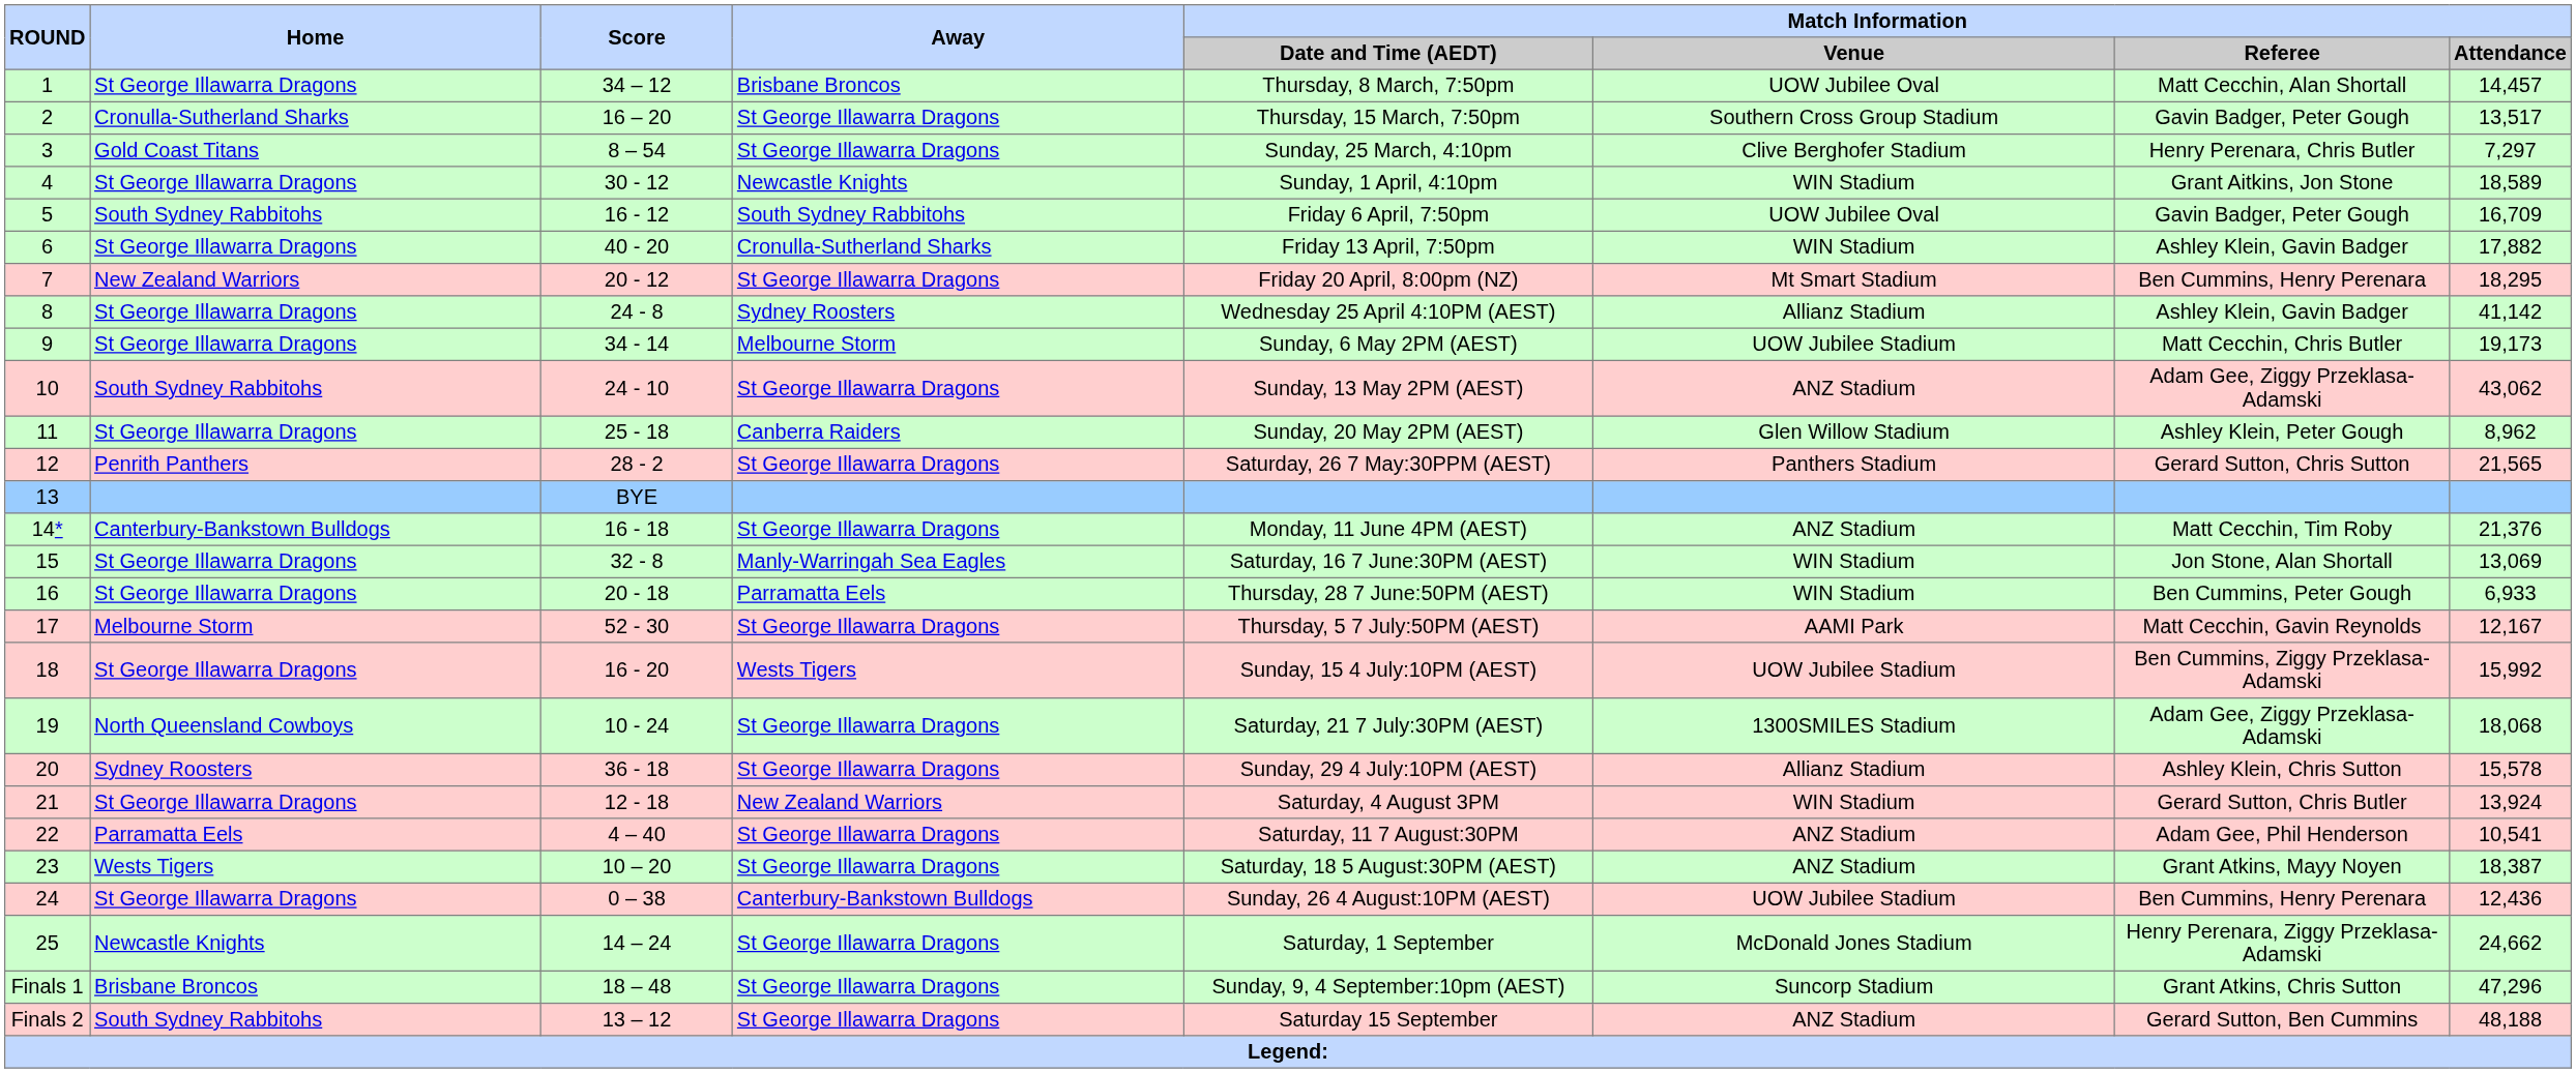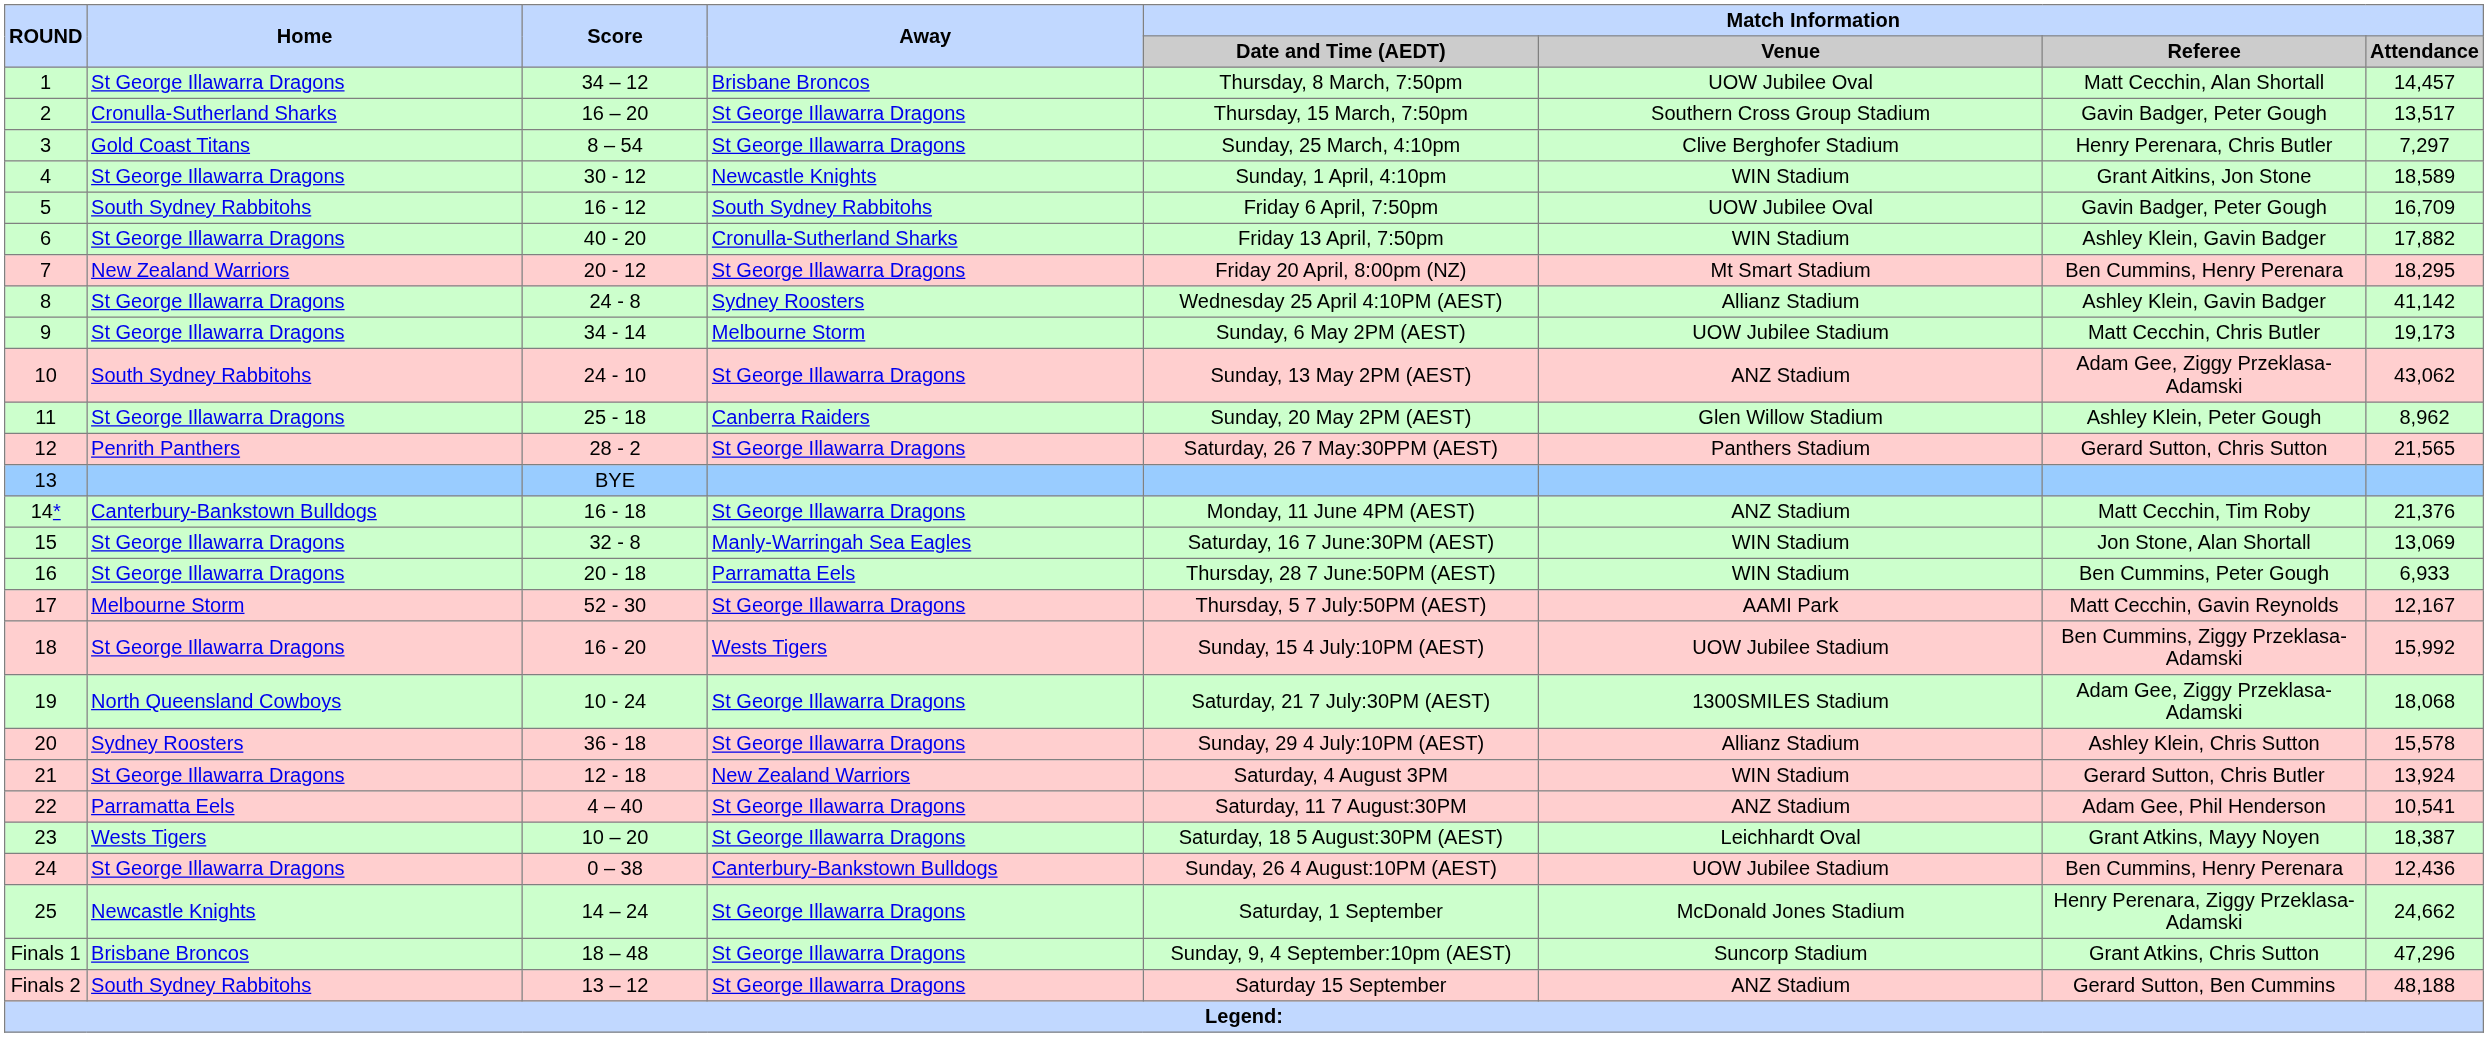 <table border=1 style="border-collapse:collapse;  text-align:center;" cellpadding=3 cellspacing=0 width=100%>
 <tr bgcolor=#C1D8FF>
 <th rowspan=2 width=1%>ROUND</th>
 <th rowspan=2 width=19%>Home</th>
 <th rowspan=2 width=8%>Score</th>
 <th rowspan=2 width=19%>Away</th>
 <th colspan=6>Match Information</th>
 </tr>
 <tr bgcolor=#CCCCCC>
 <th width=17%>Date and Time (AEDT)</th>
 <th width=22%>Venue</th>
 <th width=50%>Referee</th>
 <th width=7%>Attendance</th>
 </tr>
 <tr style="text-align:center; background:#cfc">
 <td>1</td>
 <td align="left"> <a href='#'>St George Illawarra Dragons</a></td>
 <td>34 – 12 </td>
 <td align="left"> <a href='#'>Brisbane Broncos</a></td>
 <td>Thursday, 8 March, 7:50pm</td>
 <td>UOW Jubilee Oval</td>
 <td>Matt Cecchin, Alan Shortall</td>
 <td>14,457</td>
 </tr>
 <tr style="text-align:center; background:#cfc">
 <td>2</td>
 <td align="left"> <a href='#'>Cronulla-Sutherland Sharks</a></td>
 <td>16 – 20 </td>
 <td align="left"> <a href='#'>St George Illawarra Dragons</a></td>
 <td>Thursday, 15 March, 7:50pm</td>
 <td>Southern Cross Group Stadium</td>
 <td>Gavin Badger, Peter Gough</td>
 <td>13,517</td>
 </tr>
 <tr style="text-align:center; background:#cfc">
 <td>3</td>
 <td align="left"> <a href='#'>Gold Coast Titans</a></td>
 <td>8 – 54</td>
 <td align="left"> <a href='#'>St George Illawarra Dragons</a></td>
 <td>Sunday, 25 March, 4:10pm</td>
 <td>Clive Berghofer Stadium</td>
 <td>Henry Perenara, Chris Butler</td>
 <td>7,297</td>
 </tr>
 <tr style="text-align:center; background:#cfc;">
 <td>4</td>
 <td align="left"> <a href='#'>St George Illawarra Dragons</a></td>
 <td>30 - 12</td>
 <td align="left"> <a href='#'>Newcastle Knights</a></td>
 <td>Sunday, 1 April, 4:10pm</td>
 <td>WIN Stadium</td>
 <td>Grant Aitkins, Jon Stone</td>
 <td>18,589</td>
 </tr>
 <tr style="text-align:center; background:#cfc;">
 <td>5</td>
 <td align="left"> <a href='#'>South Sydney Rabbitohs</a></td>
 <td>16 - 12</td>
 <td align="left"> <a href='#'>South Sydney Rabbitohs</a></td>
 <td>Friday 6 April, 7:50pm</td>
 <td>UOW Jubilee Oval</td>
 <td>Gavin Badger, Peter Gough</td>
 <td>16,709</td>
 </tr>
 <tr style="text-align:center; background:#cfc;">
 <td>6</td>
 <td align="left"> <a href='#'>St George Illawarra Dragons</a></td>
 <td>40 - 20</td>
 <td align="left"> <a href='#'>Cronulla-Sutherland Sharks</a></td>
 <td>Friday 13 April, 7:50pm</td>
 <td>WIN Stadium</td>
 <td>Ashley Klein, Gavin Badger</td>
 <td>17,882</td>
 </tr>
 <tr style="text-align:center; background:#FFCFCF">
 <td>7</td>
 <td align="left"> <a href='#'>New Zealand Warriors</a></td>
 <td>20 - 12</td>
 <td align="left"> <a href='#'>St George Illawarra Dragons</a></td>
 <td>Friday 20 April, 8:00pm (NZ)</td>
 <td>Mt Smart Stadium</td>
 <td>Ben Cummins, Henry Perenara</td>
 <td>18,295</td>
 </tr>
 <tr style="text-align:center; background:#cfc;">
 <td>8</td>
 <td align="left"> <a href='#'>St George Illawarra Dragons</a></td>
 <td>24 - 8</td>
 <td align="left"> <a href='#'>Sydney Roosters</a></td>
 <td>Wednesday 25 April 4:10PM (AEST)</td>
 <td>Allianz Stadium</td>
 <td>Ashley Klein, Gavin Badger</td>
 <td>41,142</td>
 </tr>
 <tr style="text-align:center; background:#cfc;">
 <td>9</td>
 <td align="left"> <a href='#'>St George Illawarra Dragons</a></td>
 <td>34 - 14</td>
 <td align="left"> <a href='#'>Melbourne Storm</a></td>
 <td>Sunday, 6 May 2PM (AEST)</td>
 <td>UOW Jubilee Stadium</td>
 <td>Matt Cecchin, Chris Butler</td>
 <td>19,173</td>
 </tr>
 <tr style="text-align:center; background:#FFCFCF">
 <td>10</td>
 <td align="left"> <a href='#'>South Sydney Rabbitohs</a></td>
 <td>24 - 10</td>
 <td align="left"> <a href='#'>St George Illawarra Dragons</a></td>
 <td>Sunday, 13 May 2PM (AEST)</td>
 <td>ANZ Stadium</td>
 <td>Adam Gee, Ziggy Przeklasa-Adamski</td>
 <td>43,062</td>
 </tr>
 <tr style="text-align:center; background:#cfc;">
 <td>11</td>
 <td align="left"> <a href='#'>St George Illawarra Dragons</a></td>
 <td>25 - 18</td>
 <td align="left"> <a href='#'>Canberra Raiders</a></td>
 <td>Sunday, 20 May 2PM (AEST)</td>
 <td>Glen Willow Stadium</td>
 <td>Ashley Klein, Peter Gough</td>
 <td>8,962</td>
 </tr>
 <tr style="text-align:center; background:#FFCFCF">
 <td>12</td>
 <td align="left"> <a href='#'>Penrith Panthers</a></td>
 <td>28 - 2</td>
 <td align="left"> <a href='#'>St George Illawarra Dragons</a></td>
 <td>Saturday, 26 7 May:30PPM (AEST)</td>
 <td>Panthers Stadium</td>
 <td>Gerard Sutton, Chris Sutton</td>
 <td>21,565</td>
 </tr>
 <tr style="text-align:center; background:#99ccff;">
 <td>13</td>
 <td align="left"></td>
 <td>BYE</td>
 <td align="left"></td>
 <td></td>
 <td></td>
 <td></td>
 <td></td>
 </tr>
 <tr style="text-align:center; background:#cfc;">
 <td>14<a href='#'>*</a></td>
 <td align="left"> <a href='#'>Canterbury-Bankstown Bulldogs</a></td>
 <td>16 - 18</td>
 <td align="left"> <a href='#'>St George Illawarra Dragons</a></td>
 <td>Monday, 11 June 4PM (AEST)</td>
 <td>ANZ Stadium</td>
 <td>Matt Cecchin, Tim Roby</td>
 <td>21,376</td>
 </tr>
 <tr style="text-align:center; background:#cfc;">
 <td>15</td>
 <td align="left"> <a href='#'>St George Illawarra Dragons</a></td>
 <td>32 - 8</td>
 <td align="left"> <a href='#'>Manly-Warringah Sea Eagles</a></td>
 <td>Saturday, 16 7 June:30PM (AEST)</td>
 <td>WIN Stadium</td>
 <td>Jon Stone, Alan Shortall</td>
 <td>13,069</td>
 </tr>
 <tr style="text-align:center; background:#cfc;">
 <td>16</td>
 <td align="left"> <a href='#'>St George Illawarra Dragons</a></td>
 <td>20 - 18</td>
 <td align="left"> <a href='#'>Parramatta Eels</a></td>
 <td>Thursday, 28 7 June:50PM (AEST)</td>
 <td>WIN Stadium</td>
 <td>Ben Cummins, Peter Gough</td>
 <td>6,933</td>
 </tr>
 <tr style="text-align:center; background:#FFCFCF">
 <td>17</td>
 <td align="left"> <a href='#'>Melbourne Storm</a></td>
 <td>52 - 30</td>
 <td align="left"> <a href='#'>St George Illawarra Dragons</a></td>
 <td>Thursday, 5 7 July:50PM (AEST)</td>
 <td>AAMI Park</td>
 <td>Matt Cecchin, Gavin Reynolds</td>
 <td>12,167</td>
 </tr>
 <tr style="text-align:center; background:#FFCFCF">
 <td>18</td>
 <td align="left"> <a href='#'>St George Illawarra Dragons</a></td>
 <td>16 - 20</td>
 <td align="left"> <a href='#'>Wests Tigers</a></td>
 <td>Sunday, 15 4 July:10PM (AEST)</td>
 <td>UOW Jubilee Stadium</td>
 <td>Ben Cummins, Ziggy Przeklasa-Adamski</td>
 <td>15,992</td>
 </tr>
 <tr style="text-align:center; background:#cfc">
 <td>19</td>
 <td align="left"> <a href='#'>North Queensland Cowboys</a></td>
 <td>10 - 24<br></td>
 <td align="left"> <a href='#'>St George Illawarra Dragons</a></td>
 <td>Saturday, 21 7 July:30PM (AEST)</td>
 <td>1300SMILES Stadium</td>
 <td>Adam Gee, Ziggy Przeklasa-Adamski</td>
 <td>18,068</td>
 </tr>
 <tr style="text-align:center; background:#FFCFCF">
 <td>20</td>
 <td align="left"> <a href='#'>Sydney Roosters</a></td>
 <td>36 - 18</td>
 <td align="left"> <a href='#'>St George Illawarra Dragons</a></td>
 <td>Sunday, 29 4 July:10PM (AEST)</td>
 <td>Allianz Stadium</td>
 <td>Ashley Klein, Chris Sutton</td>
 <td>15,578</td>
 </tr>
 <tr style="text-align:center; background:#FFCFCF">
 <td>21</td>
 <td align="left"> <a href='#'>St George Illawarra Dragons</a></td>
 <td>12 - 18</td>
 <td align="left"> <a href='#'>New Zealand Warriors</a></td>
 <td>Saturday, 4 August 3PM</td>
 <td>WIN Stadium</td>
 <td>Gerard Sutton, Chris Butler</td>
 <td>13,924</td>
 </tr>
 <tr style="text-align:center; background:#FFCFCF">
 <td>22</td>
 <td align="left"> <a href='#'>Parramatta Eels</a></td>
 <td>4 – 40</td>
 <td align="left"> <a href='#'>St George Illawarra Dragons</a></td>
 <td>Saturday, 11 7 August:30PM</td>
 <td>ANZ Stadium</td>
 <td>Adam Gee, Phil Henderson</td>
 <td>10,541</td>
 </tr>
 <tr style="text-align:center; background:#cfc;">
 <td>23</td>
 <td align="left"> <a href='#'>Wests Tigers</a></td>
 <td>10 – 20</td>
 <td align="left"> <a href='#'>St George Illawarra Dragons</a></td>
 <td>Saturday, 18 5 August:30PM (AEST)</td>
-<td>ANZ Stadium</td>
+<td>Leichhardt Oval</td>
 <td>Grant Atkins, Mayy Noyen</td>
 <td>18,387</td>
 </tr>
 <tr style="text-align:center; background:#FFCFCF">
 <td>24</td>
 <td align="left"><a href='#'>St George Illawarra Dragons</a></td>
 <td>0 – 38</td>
 <td align="left"><a href='#'>Canterbury-Bankstown Bulldogs</a></td>
 <td>Sunday, 26 4 August:10PM (AEST)</td>
 <td>UOW Jubilee Stadium</td>
 <td>Ben Cummins, Henry Perenara</td>
 <td>12,436</td>
 </tr>
 <tr style="text-align:center; background:#cfc">
 <td>25</td>
 <td align="left"> <a href='#'>Newcastle Knights</a></td>
 <td>14 – 24</td>
 <td align="left"> <a href='#'>St George Illawarra Dragons</a></td>
 <td>Saturday, 1 September</td>
 <td>McDonald Jones Stadium</td>
 <td>Henry Perenara, Ziggy Przeklasa-Adamski</td>
 <td>24,662</td>
 </tr>
 <tr style="text-align:center; background:#cfc">
 <td>Finals 1</td>
 <td align="left"> <a href='#'>Brisbane Broncos</a></td>
 <td>18 – 48</td>
 <td align="left"> <a href='#'>St George Illawarra Dragons</a></td>
 <td>Sunday, 9, 4 September:10pm (AEST)</td>
 <td>Suncorp Stadium</td>
 <td>Grant Atkins, Chris Sutton</td>
 <td>47,296</td>
 </tr>
 <tr style="text-align:center; background:#FFCFCF">
 <td>Finals 2</td>
 <td align="left"> <a href='#'>South Sydney Rabbitohs</a></td>
 <td>13 – 12</td>
 <td align="left"> <a href='#'>St George Illawarra Dragons</a></td>
 <td>Saturday 15 September</td>
 <td>ANZ Stadium</td>
 <td>Gerard Sutton, Ben Cummins</td>
 <td>48,188</td>
 </tr>
 <tr>
 <th bgcolor=#C1D8FF colspan="11"><strong>Legend</strong>: <br> </th>
 </tr>
 </table>
